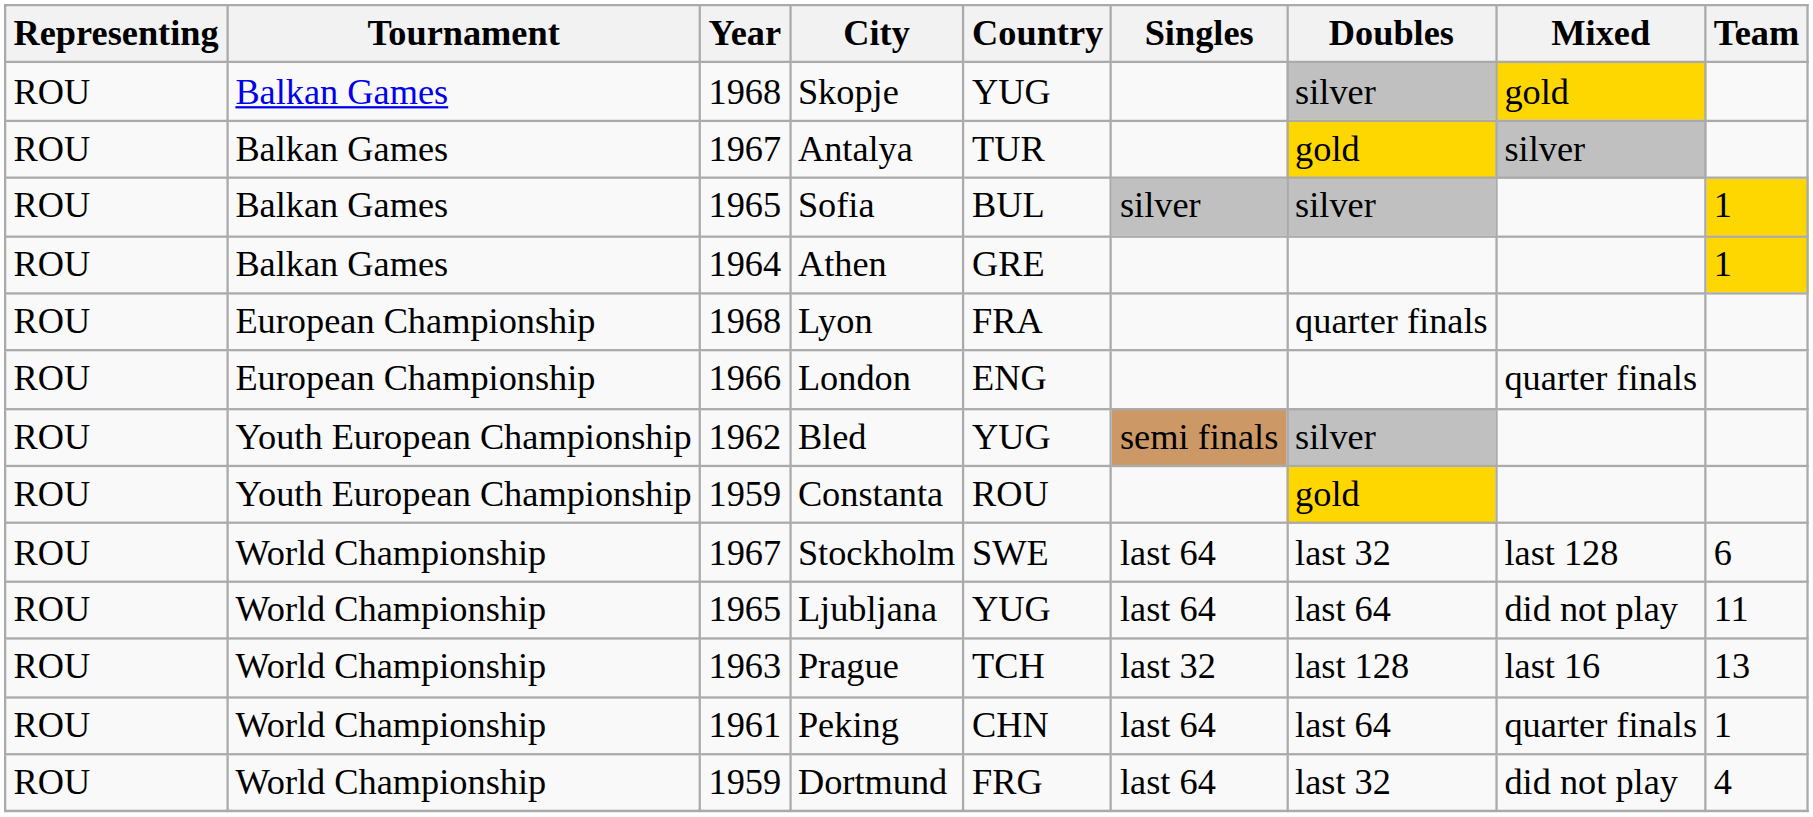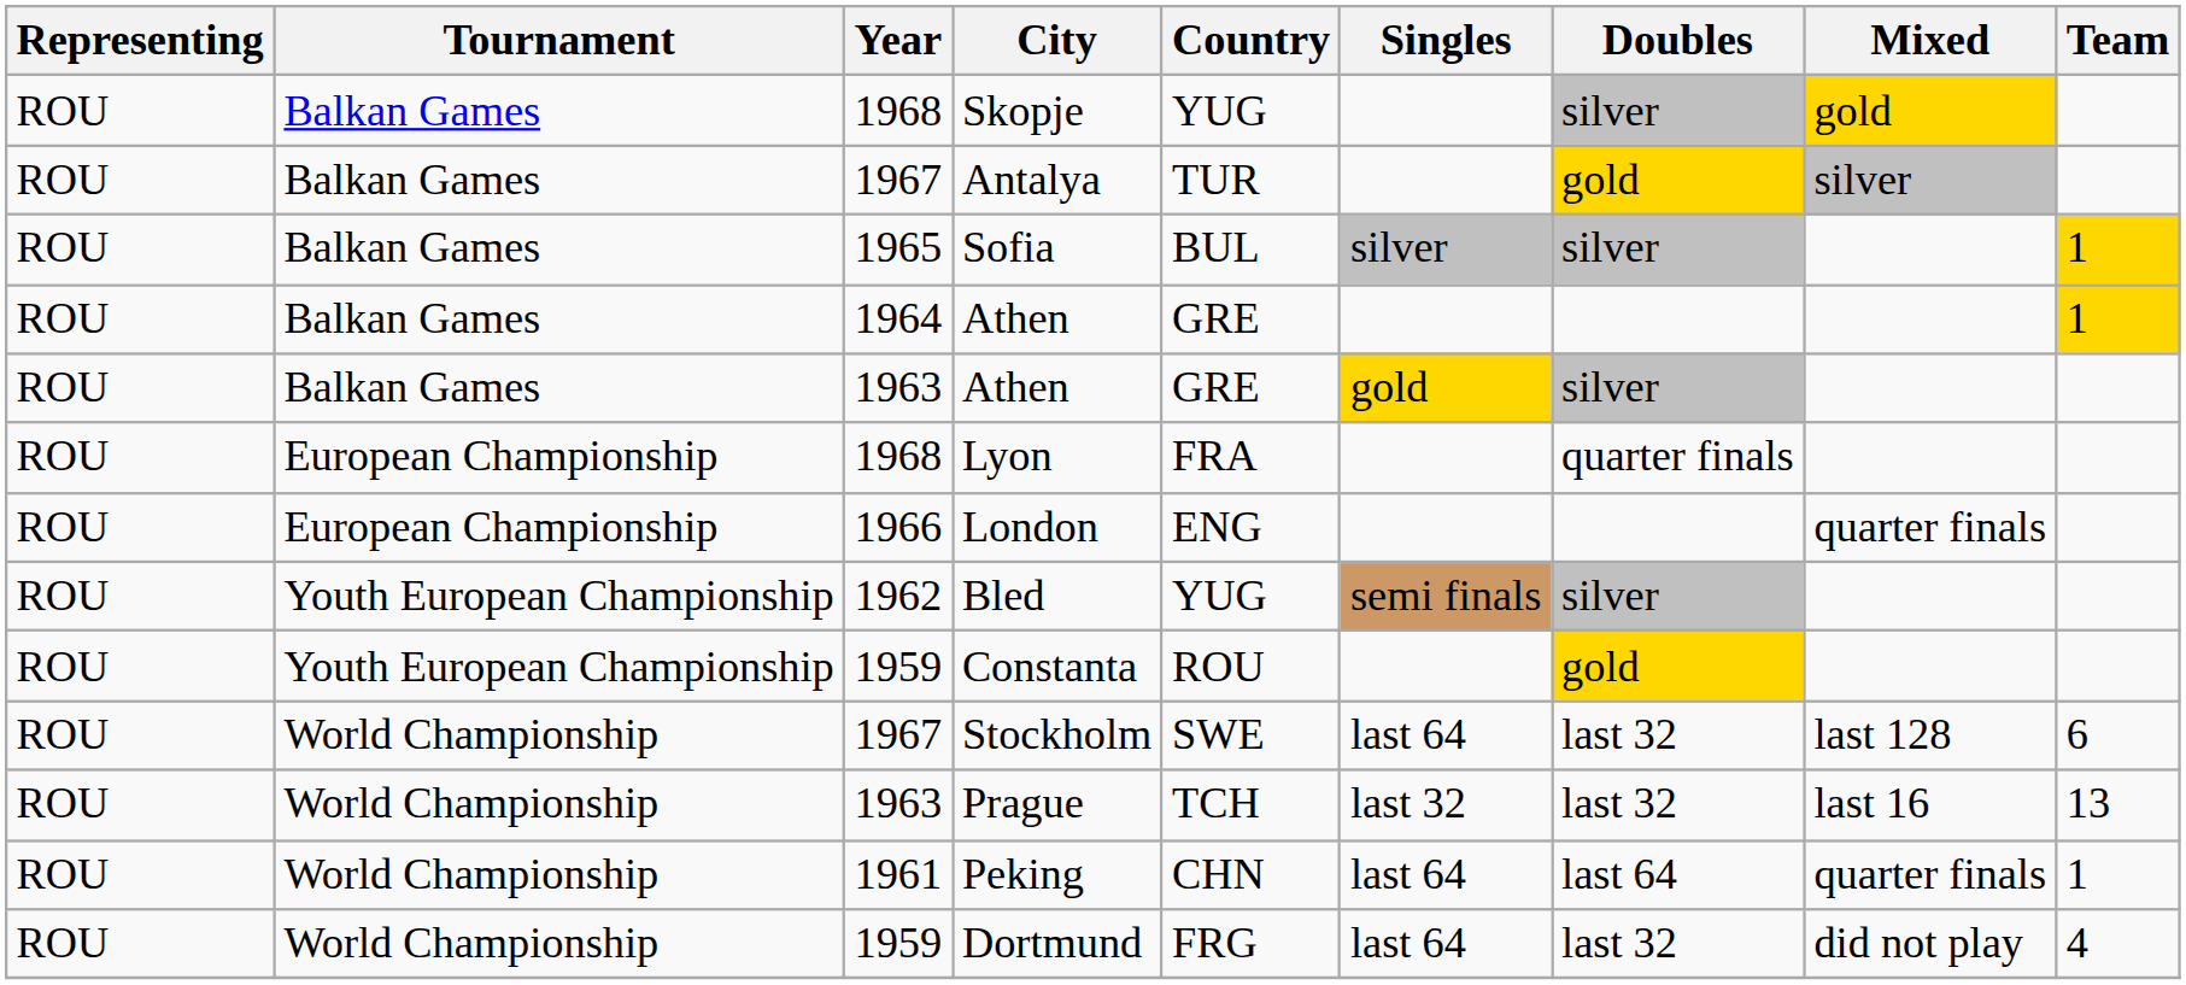 <table class="wikitable sortable">
 <tr class="hintergrundfarbe6">
 <th>Representing</th>
 <th>Tournament</th>
 <th>Year</th>
 <th>City</th>
 <th>Country</th>
 <th>Singles</th>
 <th>Doubles</th>
 <th>Mixed</th>
 <th>Team</th>
 </tr>
 <tr>
 <td>ROU</td>
 <td><a href='#'>Balkan Games</a></td>
 <td>1968</td>
 <td>Skopje</td>
 <td>YUG</td>
 <td></td>
 <td style="background-color:silver;">silver</td>
 <td style="background-color:gold;">gold</td>
 <td></td>
 </tr>
 <tr>
 <td>ROU</td>
 <td>Balkan Games</td>
 <td>1967</td>
 <td>Antalya</td>
 <td>TUR</td>
 <td></td>
 <td style="background-color:gold;">gold</td>
 <td style="background-color:silver;">silver</td>
 <td></td>
 </tr>
 <tr>
 <td>ROU</td>
 <td>Balkan Games</td>
 <td>1965</td>
 <td>Sofia</td>
 <td>BUL</td>
 <td style="background-color:silver;">silver</td>
 <td style="background-color:silver;">silver</td>
 <td></td>
 <td style="background-color:gold;">1</td>
 </tr>
 <tr>
 <td>ROU</td>
 <td>Balkan Games</td>
 <td>1964</td>
 <td>Athen</td>
 <td>GRE</td>
 <td></td>
 <td></td>
 <td></td>
 <td style="background-color:gold;">1</td>
+</tr>
+<tr>
+<td>ROU</td>
+<td>Balkan Games</td>
+<td>1963</td>
+<td>Athen</td>
+<td>GRE</td>
+<td style="background-color:gold;">gold</td>
+<td style="background-color:silver;">silver</td>
+<td></td>
+<td></td>
 </tr>
 <tr>
 <td>ROU</td>
 <td>European Championship</td>
 <td>1968</td>
 <td>Lyon</td>
 <td>FRA</td>
 <td></td>
 <td>quarter finals</td>
 <td></td>
 <td></td>
 </tr>
 <tr>
 <td>ROU</td>
 <td>European Championship</td>
 <td>1966</td>
 <td>London</td>
 <td>ENG</td>
 <td></td>
 <td></td>
 <td>quarter finals</td>
 <td></td>
 </tr>
 <tr>
 <td>ROU</td>
 <td>Youth European Championship</td>
 <td>1962</td>
 <td>Bled</td>
 <td>YUG</td>
 <td style="background-color:#cc9966;">semi finals</td>
 <td style="background-color:silver;">silver</td>
 <td></td>
 <td></td>
 </tr>
 <tr>
 <td>ROU</td>
 <td>Youth European Championship</td>
 <td>1959</td>
 <td>Constanta</td>
 <td>ROU</td>
 <td></td>
 <td style="background-color:gold;">gold</td>
 <td></td>
 <td></td>
 </tr>
 <tr>
 <td>ROU</td>
 <td>World Championship</td>
 <td>1967</td>
 <td>Stockholm</td>
 <td>SWE</td>
 <td>last 64</td>
 <td>last 32</td>
 <td>last 128</td>
 <td>6</td>
 </tr>
 <tr>
 <td>ROU</td>
 <td>World Championship</td>
-<td>1965</td>
-<td>Ljubljana</td>
-<td>YUG</td>
-<td>last 64</td>
-<td>last 64</td>
-<td>did not play</td>
-<td>11</td>
-</tr>
-<tr>
-<td>ROU</td>
-<td>World Championship</td>
 <td>1963</td>
 <td>Prague</td>
 <td>TCH</td>
 <td>last 32</td>
-<td>last 128</td>
+<td>last 32</td>
 <td>last 16</td>
 <td>13</td>
 </tr>
 <tr>
 <td>ROU</td>
 <td>World Championship</td>
 <td>1961</td>
 <td>Peking</td>
 <td>CHN</td>
 <td>last 64</td>
 <td>last 64</td>
 <td>quarter finals</td>
 <td>1</td>
 </tr>
 <tr>
 <td>ROU</td>
 <td>World Championship</td>
 <td>1959</td>
 <td>Dortmund</td>
 <td>FRG</td>
 <td>last 64</td>
 <td>last 32</td>
 <td>did not play</td>
 <td>4</td>
 </tr>
 <tr>
 </tr>
 </table>
